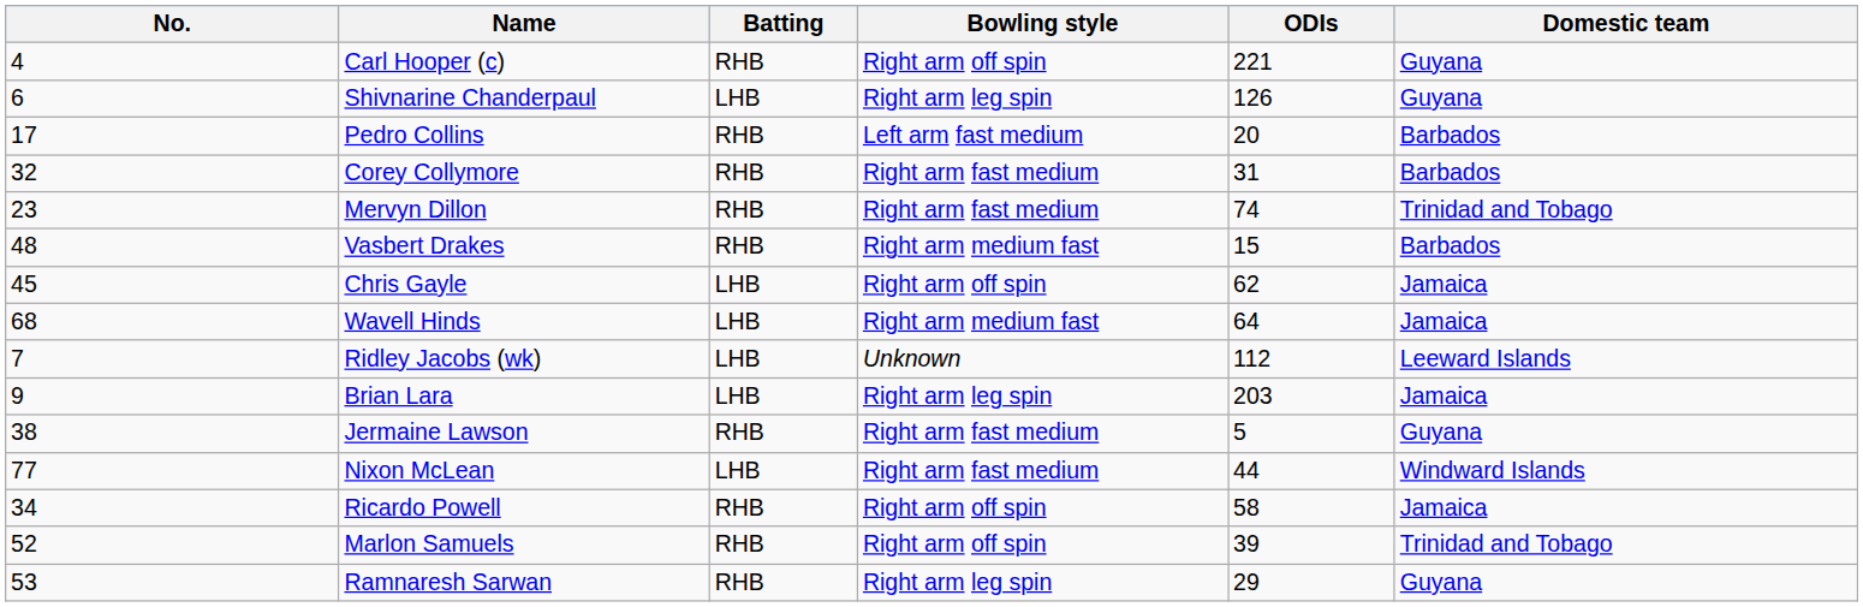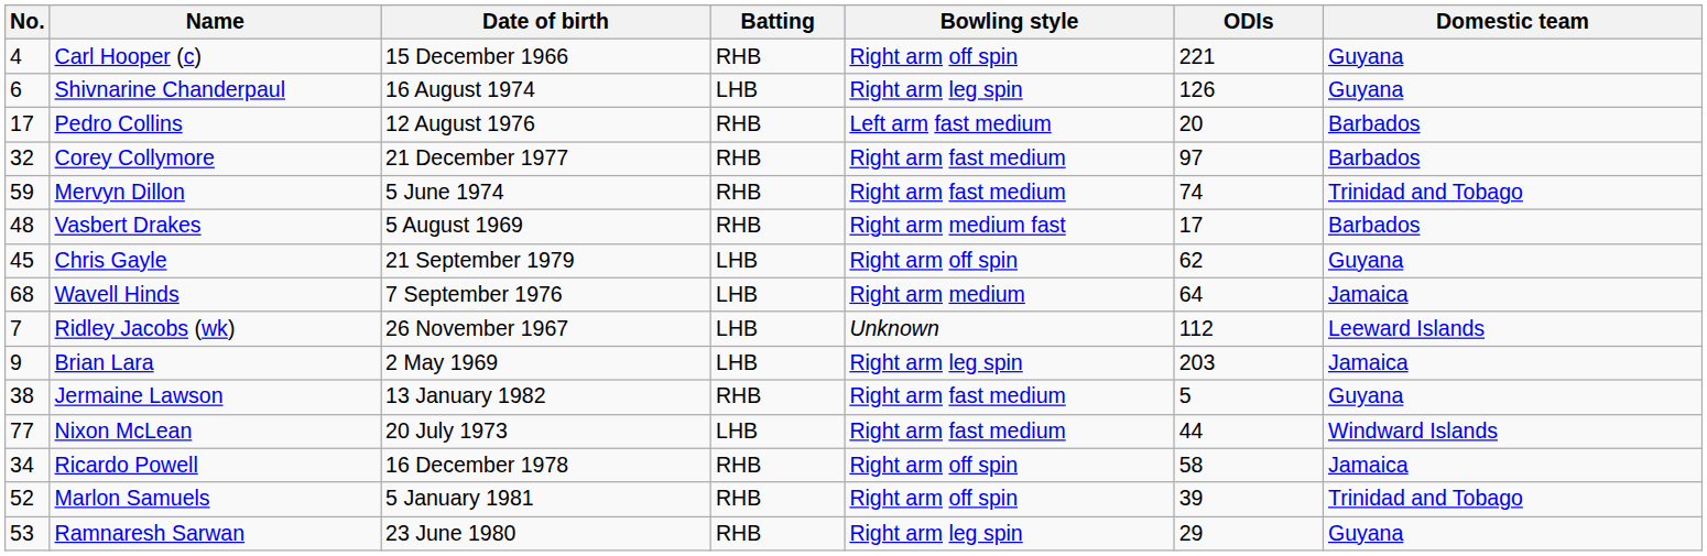 <table class="wikitable sortable sortable" cellspacing="2" style="width:100%;">
 <tr style="background:#aad0ff;">
 <th>No.</th>
 <th width=20%>Name</th>
+<th width=20%>Date of birth</th>
 <th width=8%>Batting</th>
 <th width=20%>Bowling style</th>
 <th width=9%>ODIs</th>
 <th width=25%>Domestic team</th>
 </tr>
 <tr>
 <td>4</td>
 <td><a href='#'>Carl Hooper</a> (<a href='#'>c</a>)</td>
+<td>15 December 1966</td>
 <td>RHB</td>
 <td><a href='#'>Right arm</a> <a href='#'>off spin</a></td>
 <td>221</td>
 <td> <a href='#'>Guyana</a></td>
 </tr>
 <tr>
 <td>6</td>
 <td><a href='#'>Shivnarine Chanderpaul</a></td>
+<td>16 August 1974</td>
 <td>LHB</td>
 <td><a href='#'>Right arm</a> <a href='#'>leg spin</a></td>
 <td>126</td>
 <td> <a href='#'>Guyana</a></td>
 </tr>
 <tr>
 <td>17</td>
 <td><a href='#'>Pedro Collins</a></td>
+<td>12 August 1976</td>
 <td>RHB</td>
 <td><a href='#'>Left arm</a> <a href='#'>fast medium</a></td>
 <td>20</td>
 <td> <a href='#'>Barbados</a></td>
 </tr>
 <tr>
 <td>32</td>
 <td><a href='#'>Corey Collymore</a></td>
+<td>21 December 1977</td>
 <td>RHB</td>
 <td><a href='#'>Right arm</a> <a href='#'>fast medium</a></td>
-<td>31</td>
+<td>97</td>
 <td> <a href='#'>Barbados</a></td>
 </tr>
 <tr>
-<td>23</td>
+<td>59</td>
 <td><a href='#'>Mervyn Dillon</a></td>
+<td>5 June 1974</td>
 <td>RHB</td>
 <td><a href='#'>Right arm</a> <a href='#'>fast medium</a></td>
 <td>74</td>
 <td> <a href='#'>Trinidad and Tobago</a></td>
 </tr>
 <tr>
 <td>48</td>
 <td><a href='#'>Vasbert Drakes</a></td>
+<td>5 August 1969</td>
 <td>RHB</td>
 <td><a href='#'>Right arm</a> <a href='#'>medium fast</a></td>
-<td>15</td>
+<td>17</td>
 <td> <a href='#'>Barbados</a></td>
 </tr>
 <tr>
 <td>45</td>
 <td><a href='#'>Chris Gayle</a></td>
+<td>21 September 1979</td>
 <td>LHB</td>
 <td><a href='#'>Right arm</a> <a href='#'>off spin</a></td>
 <td>62</td>
-<td> <a href='#'>Jamaica</a></td>
+<td> <a href='#'>Guyana</a></td>
 </tr>
 <tr>
 <td>68</td>
 <td><a href='#'>Wavell Hinds</a></td>
+<td>7 September 1976</td>
 <td>LHB</td>
-<td><a href='#'>Right arm</a> <a href='#'>medium fast</a></td>
+<td><a href='#'>Right arm</a> <a href='#'>medium</a></td>
 <td>64</td>
 <td> <a href='#'>Jamaica</a></td>
 </tr>
 <tr>
 <td>7</td>
 <td><a href='#'>Ridley Jacobs</a> (<a href='#'>wk</a>)</td>
+<td>26 November 1967</td>
 <td>LHB</td>
 <td><em>Unknown</em></td>
 <td>112</td>
 <td> <a href='#'>Leeward Islands</a></td>
 </tr>
 <tr>
 <td>9</td>
 <td><a href='#'>Brian Lara</a></td>
+<td>2 May 1969</td>
 <td>LHB</td>
 <td><a href='#'>Right arm</a> <a href='#'>leg spin</a></td>
 <td>203</td>
 <td> <a href='#'>Jamaica</a></td>
 </tr>
 <tr>
 <td>38</td>
 <td><a href='#'>Jermaine Lawson</a></td>
+<td>13 January 1982</td>
 <td>RHB</td>
 <td><a href='#'>Right arm</a> <a href='#'>fast medium</a></td>
 <td>5</td>
 <td> <a href='#'>Guyana</a></td>
 </tr>
 <tr>
 <td>77</td>
 <td><a href='#'>Nixon McLean</a></td>
+<td>20 July 1973</td>
 <td>LHB</td>
 <td><a href='#'>Right arm</a> <a href='#'>fast medium</a></td>
 <td>44</td>
 <td> <a href='#'>Windward Islands</a></td>
 </tr>
 <tr>
 <td>34</td>
 <td><a href='#'>Ricardo Powell</a></td>
+<td>16 December 1978</td>
 <td>RHB</td>
 <td><a href='#'>Right arm</a> <a href='#'>off spin</a></td>
 <td>58</td>
 <td> <a href='#'>Jamaica</a></td>
 </tr>
 <tr>
 <td>52</td>
 <td><a href='#'>Marlon Samuels</a></td>
+<td>5 January 1981</td>
 <td>RHB</td>
 <td><a href='#'>Right arm</a> <a href='#'>off spin</a></td>
 <td>39</td>
 <td> <a href='#'>Trinidad and Tobago</a></td>
 </tr>
 <tr>
 <td>53</td>
 <td><a href='#'>Ramnaresh Sarwan</a></td>
+<td>23 June 1980</td>
 <td>RHB</td>
 <td><a href='#'>Right arm</a> <a href='#'>leg spin</a></td>
 <td>29</td>
 <td> <a href='#'>Guyana</a></td>
 </tr>
 </table>
